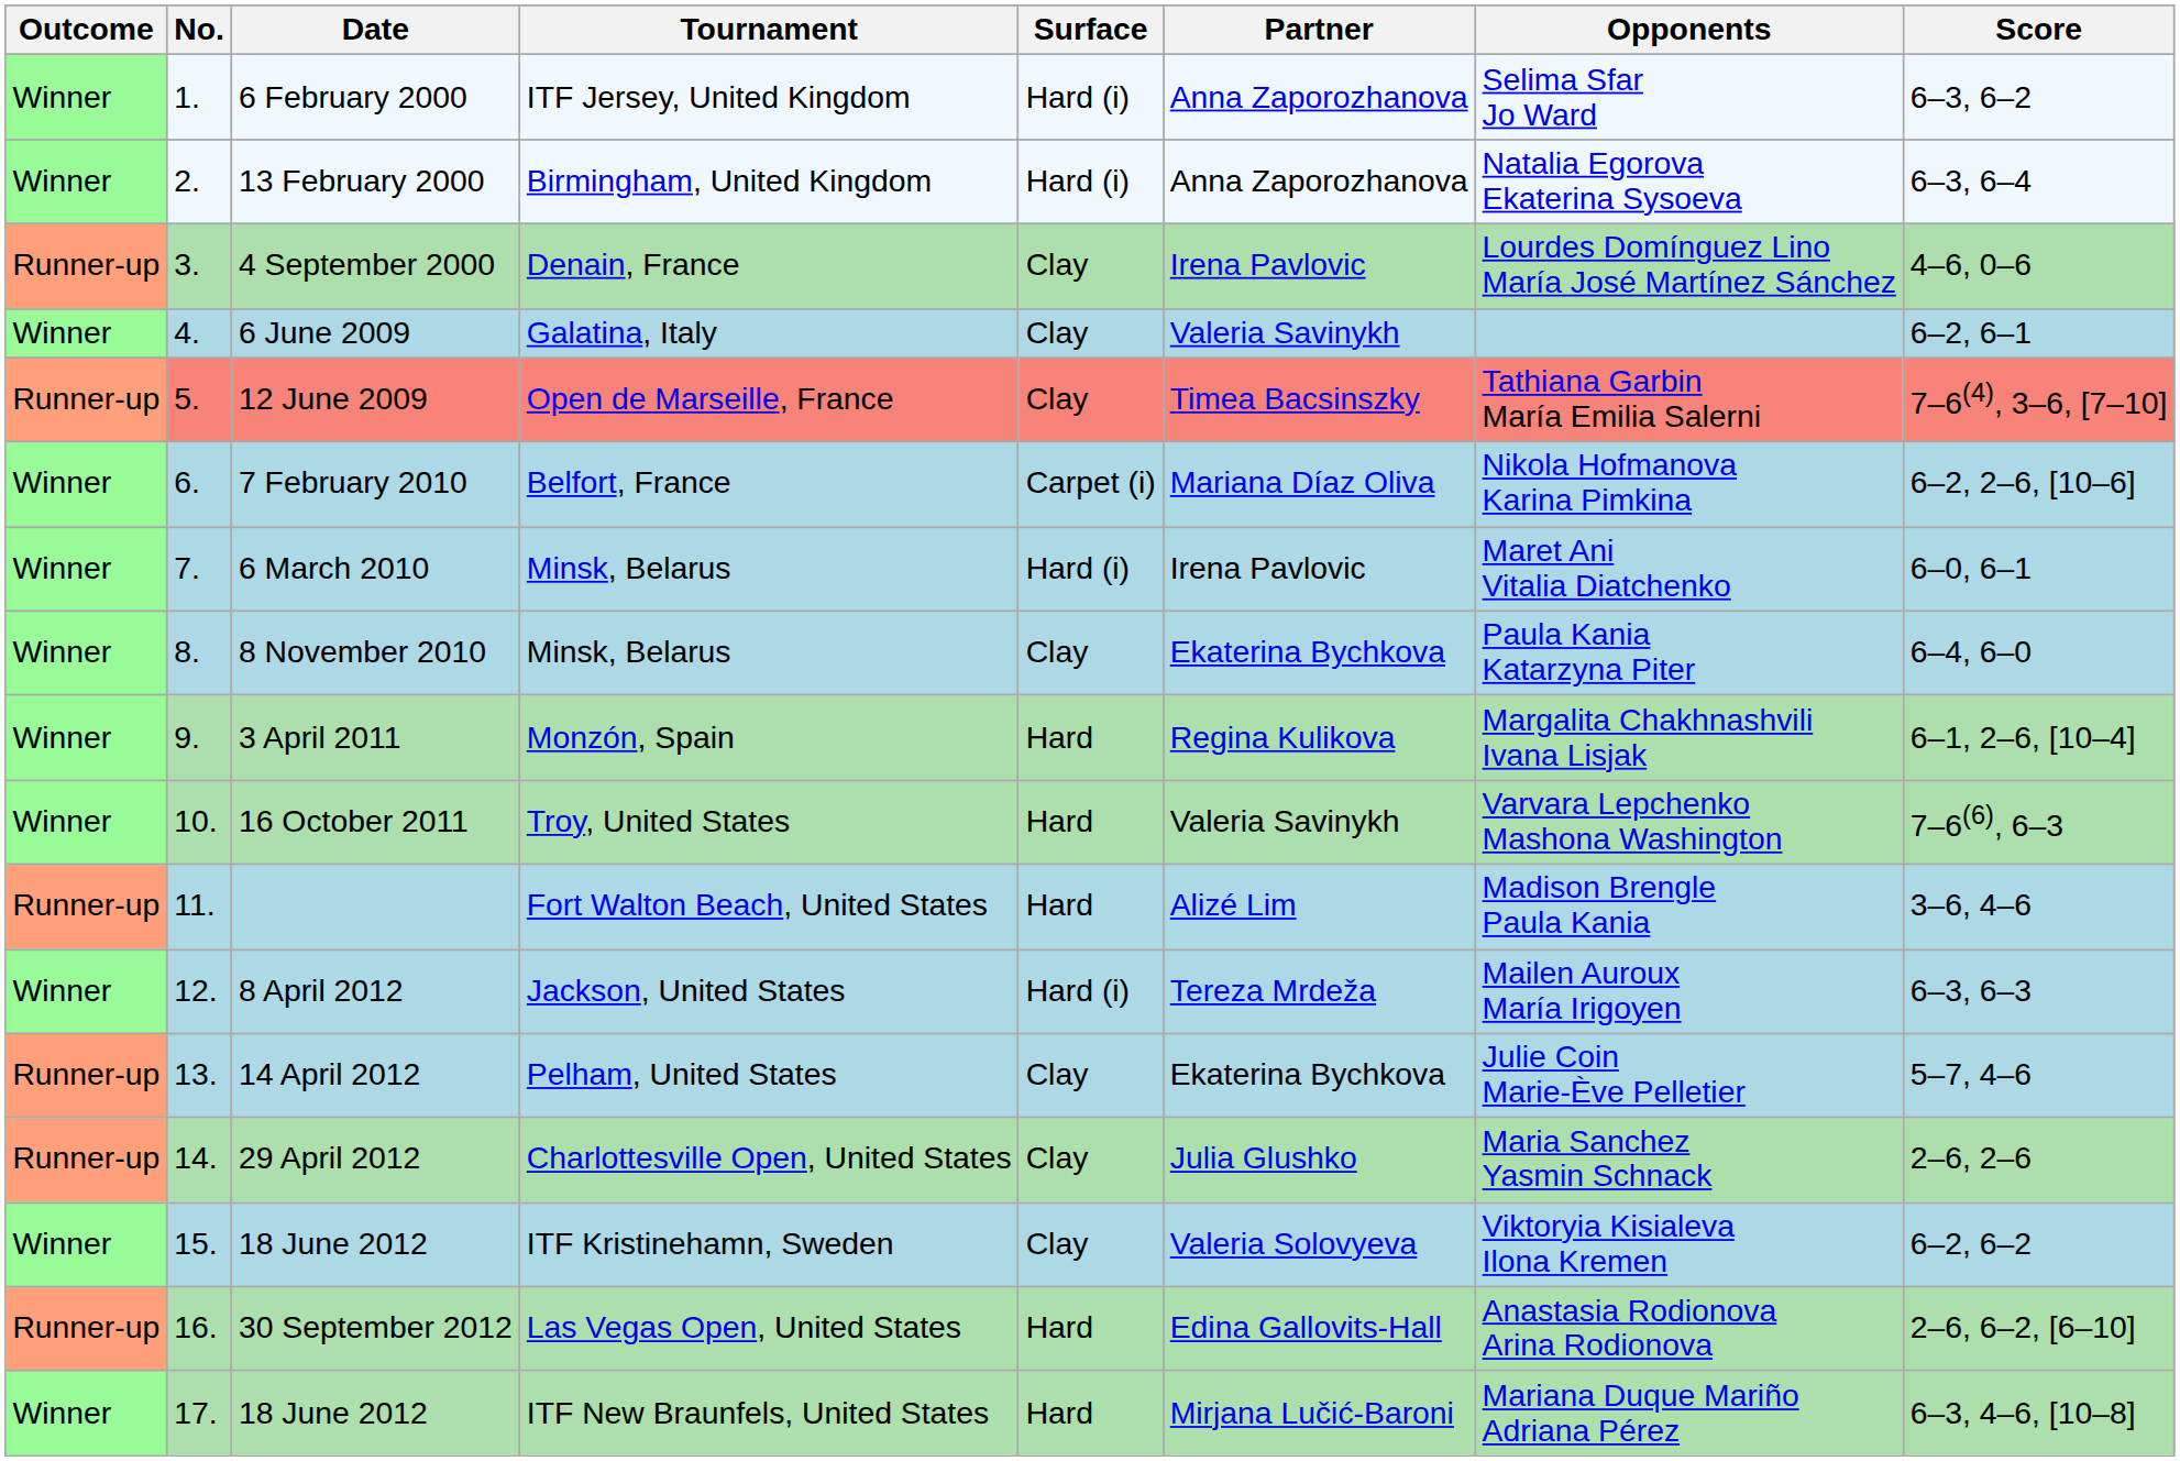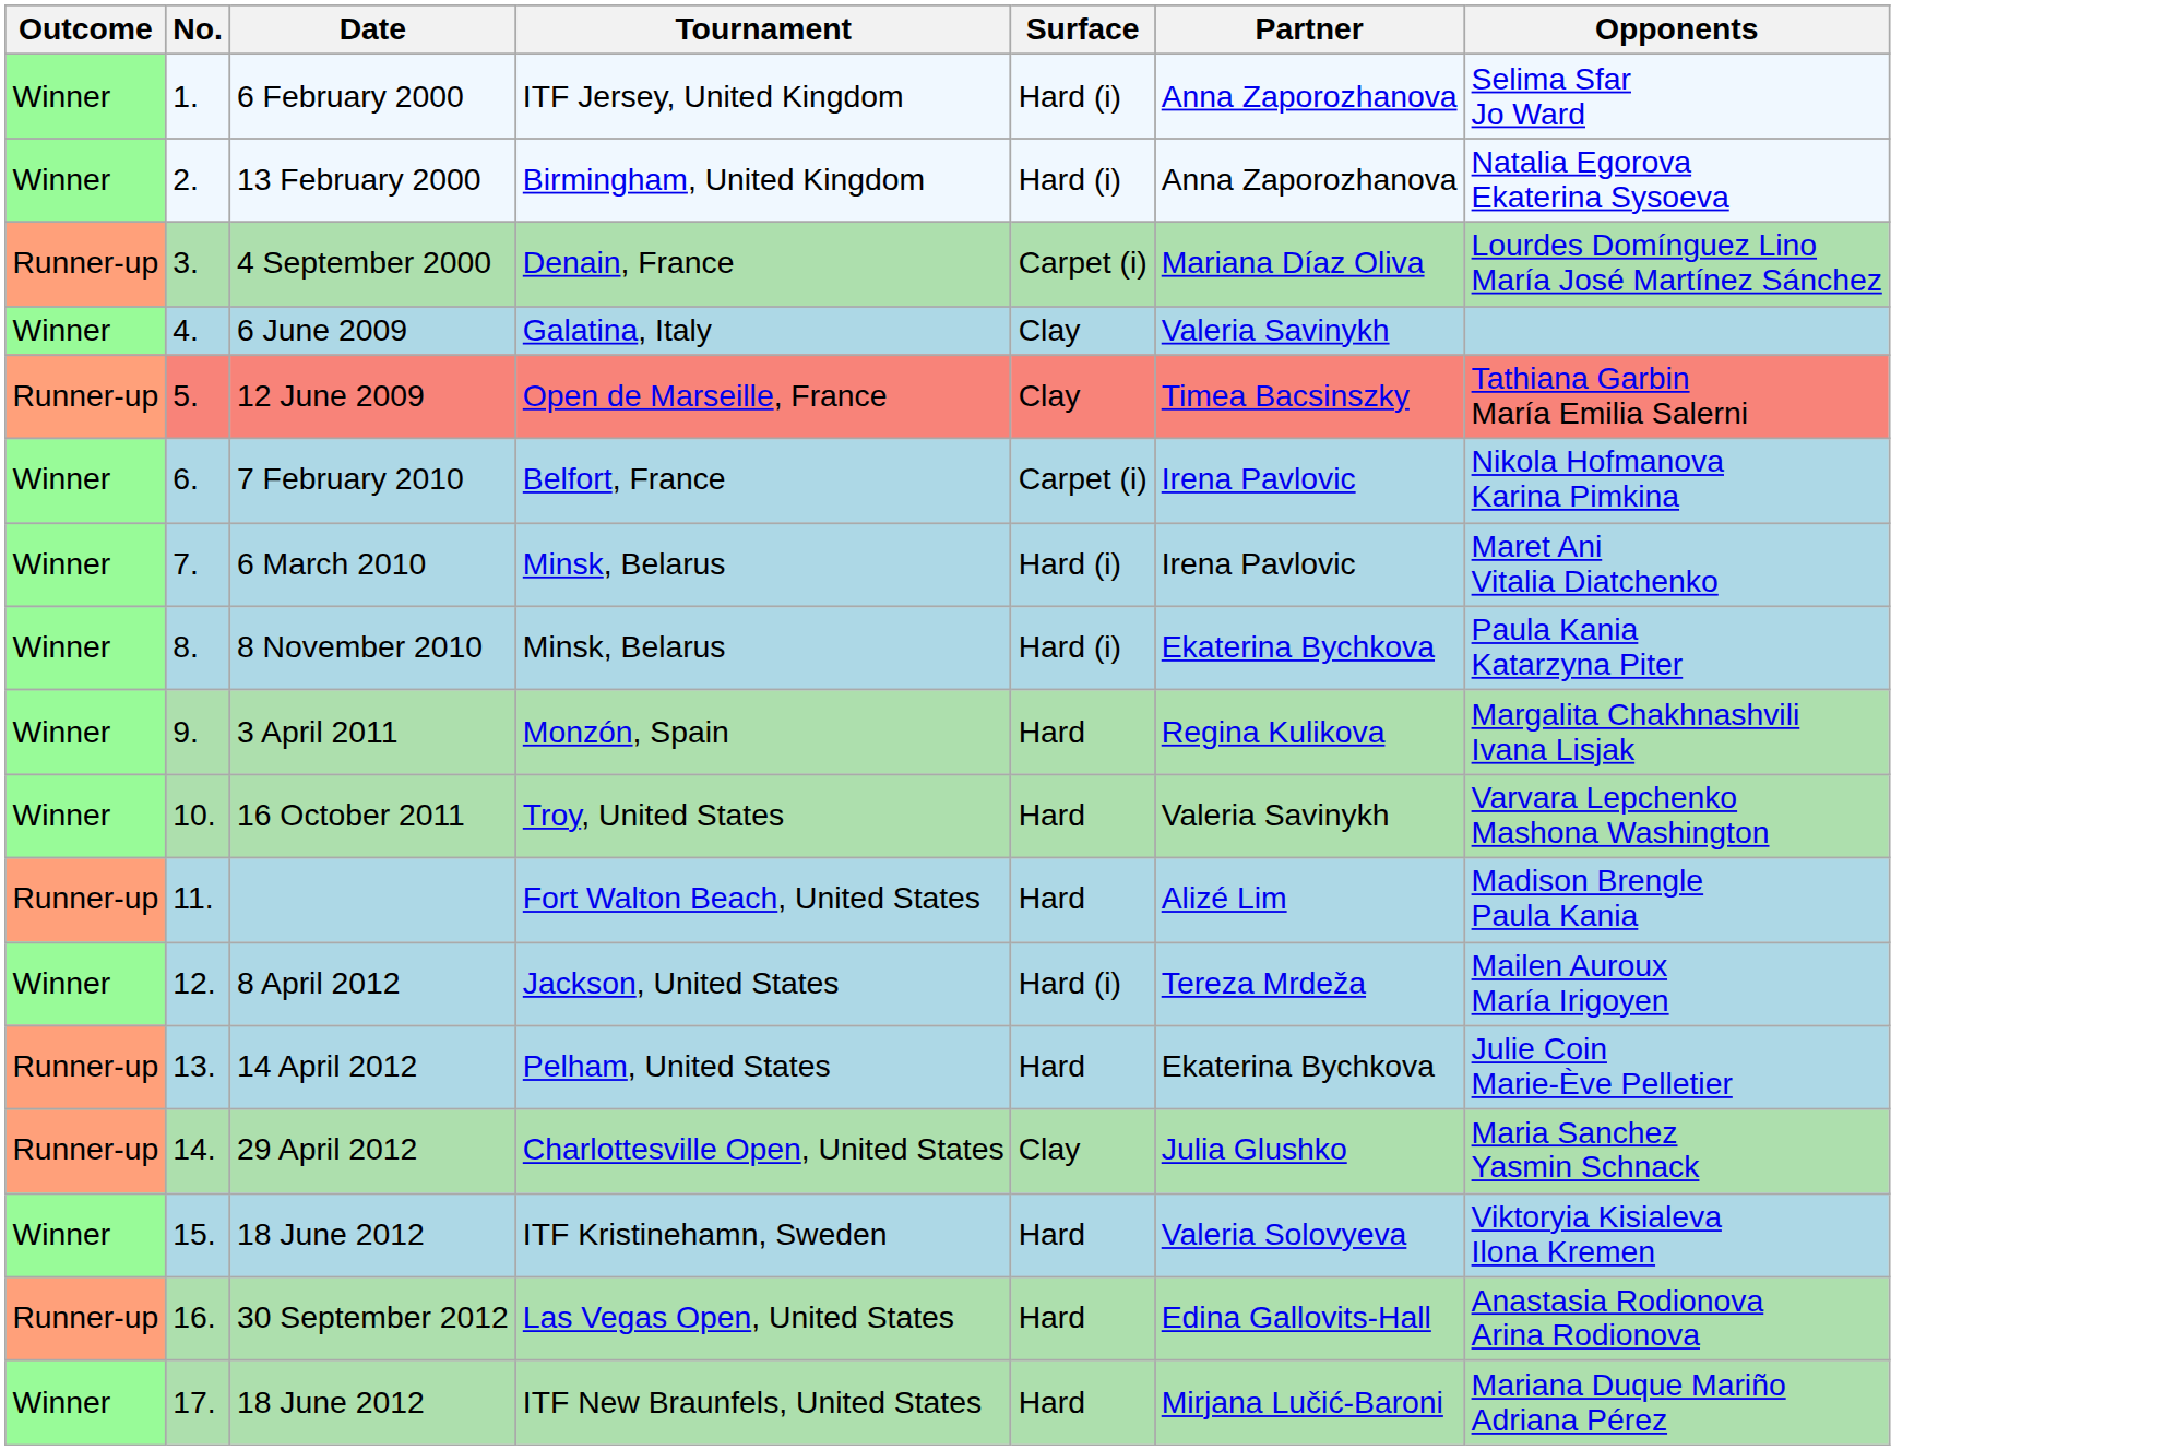 <table class="sortable wikitable">
 <tr>
 <th>Outcome</th>
 <th>No.</th>
 <th>Date</th>
 <th>Tournament</th>
 <th>Surface</th>
 <th>Partner</th>
 <th>Opponents</th>
-<th class="unsortable">Score</th>
 </tr>
 <tr bgcolor=#f0f8ff>
 <td bgcolor="98FB98">Winner</td>
 <td>1.</td>
 <td>6 February 2000</td>
 <td>ITF Jersey, United Kingdom</td>
 <td>Hard (i)</td>
 <td> <a href='#'>Anna Zaporozhanova</a></td>
 <td> <a href='#'>Selima Sfar</a> <br>  <a href='#'>Jo Ward</a></td>
-<td>6–3, 6–2</td>
 </tr>
 <tr bgcolor=#f0f8ff>
 <td bgcolor="98FB98">Winner</td>
 <td>2.</td>
 <td>13 February 2000</td>
 <td><a href='#'>Birmingham</a>, United Kingdom</td>
 <td>Hard (i)</td>
 <td> Anna Zaporozhanova</td>
 <td> <a href='#'>Natalia Egorova</a> <br>  <a href='#'>Ekaterina Sysoeva</a></td>
-<td>6–3, 6–4</td>
 </tr>
 <tr bgcolor=#ADDFAD>
 <td bgcolor="FFA07A">Runner-up</td>
 <td>3.</td>
 <td>4 September 2000</td>
 <td><a href='#'>Denain</a>, France</td>
-<td>Clay</td>
-<td> <a href='#'>Irena Pavlovic</a></td>
+<td>Carpet (i)</td>
+<td> <a href='#'>Mariana Díaz Oliva</a></td>
 <td> <a href='#'>Lourdes Domínguez Lino</a> <br>  <a href='#'>María José Martínez Sánchez</a></td>
-<td>4–6, 0–6</td>
 </tr>
 <tr style="background:lightblue;">
 <td style="background:#98fb98;">Winner</td>
 <td>4.</td>
 <td>6 June 2009</td>
 <td><a href='#'>Galatina</a>, Italy</td>
 <td>Clay</td>
 <td> <a href='#'>Valeria Savinykh</a></td>
 <td></td>
-<td>6–2, 6–1</td>
 </tr>
 <tr bgcolor=#F88379>
 <td bgcolor="FFA07A">Runner-up</td>
 <td>5.</td>
 <td>12 June 2009</td>
 <td><a href='#'>Open de Marseille</a>, France</td>
 <td>Clay</td>
 <td> <a href='#'>Timea Bacsinszky</a></td>
 <td> <a href='#'>Tathiana Garbin</a> <br>  María Emilia Salerni</td>
-<td>7–6<sup>(4)</sup>, 3–6, [7–10]</td>
 </tr>
 <tr style="background:lightblue;">
 <td bgcolor="98FB98">Winner</td>
 <td>6.</td>
 <td>7 February 2010</td>
 <td><a href='#'>Belfort</a>, France</td>
 <td>Carpet (i)</td>
-<td> <a href='#'>Mariana Díaz Oliva</a></td>
+<td> <a href='#'>Irena Pavlovic</a></td>
 <td> <a href='#'>Nikola Hofmanova</a> <br>  <a href='#'>Karina Pimkina</a></td>
-<td>6–2, 2–6, [10–6]</td>
 </tr>
 <tr style="background:lightblue;">
 <td bgcolor="98FB98">Winner</td>
 <td>7.</td>
 <td>6 March 2010</td>
 <td><a href='#'>Minsk</a>, Belarus</td>
 <td>Hard (i)</td>
 <td> Irena Pavlovic</td>
 <td> <a href='#'>Maret Ani</a> <br>  <a href='#'>Vitalia Diatchenko</a></td>
-<td>6–0, 6–1</td>
 </tr>
 <tr style="background:lightblue;">
 <td bgcolor="98FB98">Winner</td>
 <td>8.</td>
 <td>8 November 2010</td>
 <td>Minsk, Belarus</td>
-<td>Clay</td>
+<td>Hard (i)</td>
 <td> <a href='#'>Ekaterina Bychkova</a></td>
 <td> <a href='#'>Paula Kania</a> <br>  <a href='#'>Katarzyna Piter</a></td>
-<td>6–4, 6–0</td>
 </tr>
 <tr bgcolor=#ADDFAD>
 <td bgcolor="98FB98">Winner</td>
 <td>9.</td>
 <td>3 April 2011</td>
 <td><a href='#'>Monzón</a>, Spain</td>
 <td>Hard</td>
 <td> <a href='#'>Regina Kulikova</a></td>
 <td> <a href='#'>Margalita Chakhnashvili</a> <br>  <a href='#'>Ivana Lisjak</a></td>
-<td>6–1, 2–6, [10–4]</td>
 </tr>
 <tr bgcolor=#ADDFAD>
 <td bgcolor="98FB98">Winner</td>
 <td>10.</td>
 <td>16 October 2011</td>
 <td><a href='#'>Troy</a>, United States</td>
 <td>Hard</td>
 <td> Valeria Savinykh</td>
 <td> <a href='#'>Varvara Lepchenko</a> <br>  <a href='#'>Mashona Washington</a></td>
-<td>7–6<sup>(6)</sup>, 6–3</td>
 </tr>
 <tr style="background:lightblue;">
 <td bgcolor="FFA07A">Runner-up</td>
 <td>11.</td>
 <td></td>
 <td><a href='#'>Fort Walton Beach</a>, United States</td>
 <td>Hard</td>
 <td> <a href='#'>Alizé Lim</a></td>
 <td> <a href='#'>Madison Brengle</a> <br>  <a href='#'>Paula Kania</a></td>
-<td>3–6, 4–6</td>
 </tr>
 <tr style="background:lightblue;">
 <td bgcolor="98FB98">Winner</td>
 <td>12.</td>
 <td>8 April 2012</td>
 <td><a href='#'>Jackson</a>, United States</td>
 <td>Hard (i)</td>
 <td> <a href='#'>Tereza Mrdeža</a></td>
 <td> <a href='#'>Mailen Auroux</a> <br>  <a href='#'>María Irigoyen</a></td>
-<td>6–3, 6–3</td>
 </tr>
 <tr style="background:lightblue;">
 <td bgcolor="FFA07A">Runner-up</td>
 <td>13.</td>
 <td>14 April 2012</td>
 <td><a href='#'>Pelham</a>, United States</td>
-<td>Clay</td>
+<td>Hard</td>
 <td> Ekaterina Bychkova</td>
 <td> <a href='#'>Julie Coin</a> <br>  <a href='#'>Marie-Ève Pelletier</a></td>
-<td>5–7, 4–6</td>
 </tr>
 <tr bgcolor=#ADDFAD>
 <td bgcolor=ffa07a>Runner-up</td>
 <td>14.</td>
 <td>29 April 2012</td>
 <td><a href='#'>Charlottesville Open</a>, United States</td>
 <td>Clay</td>
 <td> <a href='#'>Julia Glushko</a></td>
 <td> <a href='#'>Maria Sanchez</a> <br>  <a href='#'>Yasmin Schnack</a></td>
-<td>2–6, 2–6</td>
 </tr>
 <tr style="background:lightblue;">
 <td style="background:#98fb98;">Winner</td>
 <td>15.</td>
 <td>18 June 2012</td>
 <td>ITF Kristinehamn, Sweden</td>
-<td>Clay</td>
+<td>Hard</td>
 <td> <a href='#'>Valeria Solovyeva</a></td>
 <td> <a href='#'>Viktoryia Kisialeva</a> <br>  <a href='#'>Ilona Kremen</a></td>
-<td>6–2, 6–2</td>
 </tr>
 <tr bgcolor=#ADDFAD>
 <td bgcolor=ffa07a>Runner-up</td>
 <td>16.</td>
 <td>30 September 2012</td>
 <td><a href='#'>Las Vegas Open</a>, United States</td>
 <td>Hard</td>
 <td> <a href='#'>Edina Gallovits-Hall</a></td>
 <td> <a href='#'>Anastasia Rodionova</a> <br>  <a href='#'>Arina Rodionova</a></td>
-<td>2–6, 6–2, [6–10]</td>
 </tr>
 <tr bgcolor=#ADDFAD>
 <td style="background:#98fb98;">Winner</td>
 <td>17.</td>
 <td>18 June 2012</td>
 <td>ITF New Braunfels, United States</td>
 <td>Hard</td>
 <td> <a href='#'>Mirjana Lučić-Baroni</a></td>
 <td> <a href='#'>Mariana Duque Mariño</a> <br>  <a href='#'>Adriana Pérez</a></td>
-<td>6–3, 4–6, [10–8]</td>
 </tr>
 </table>
